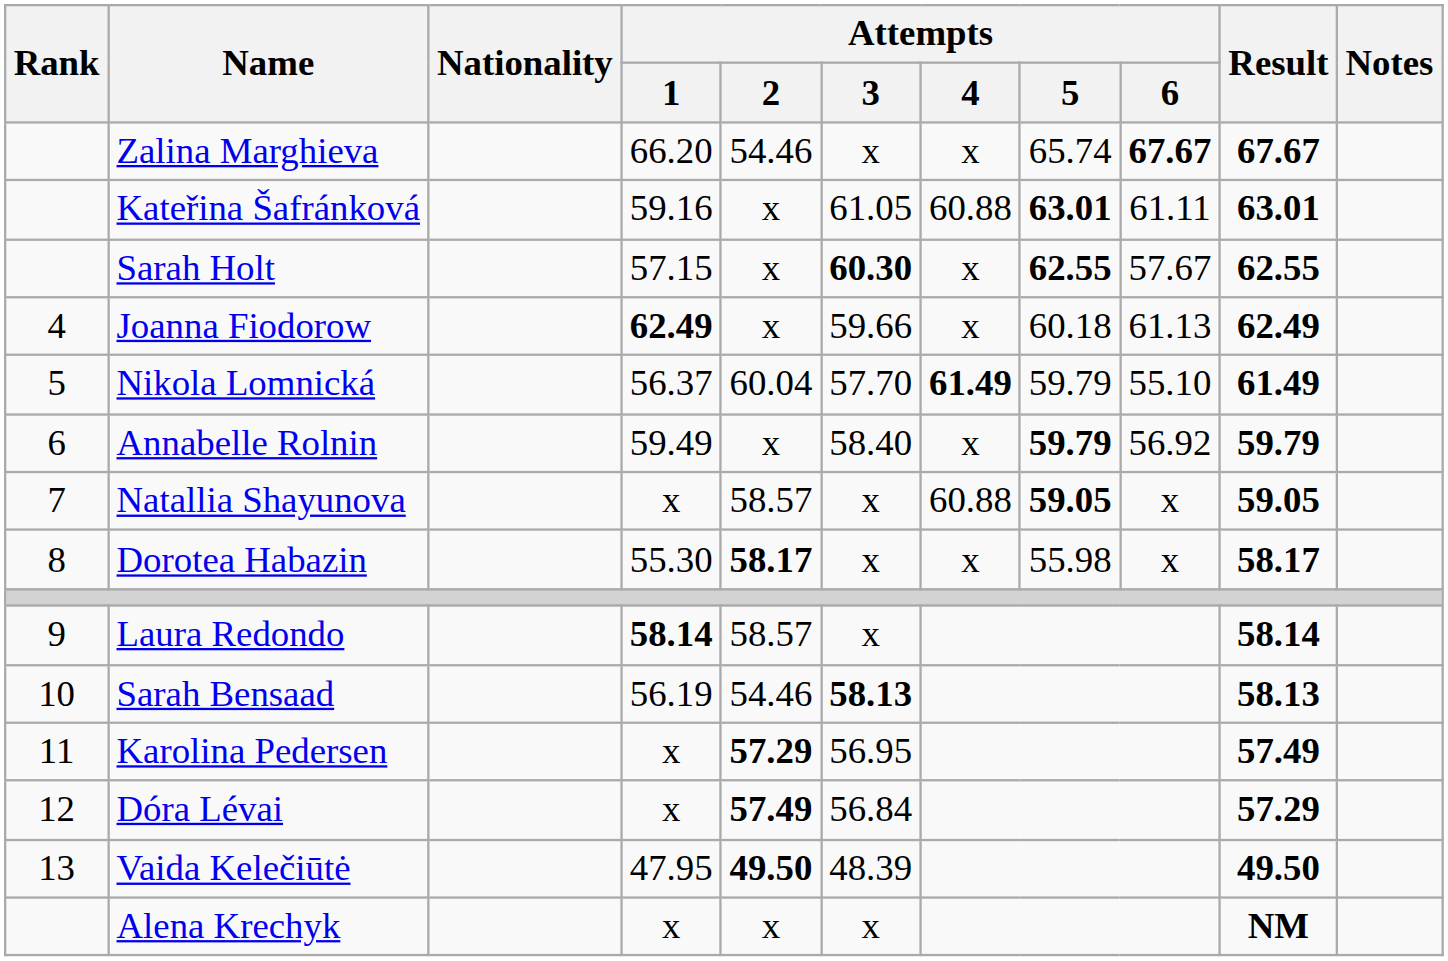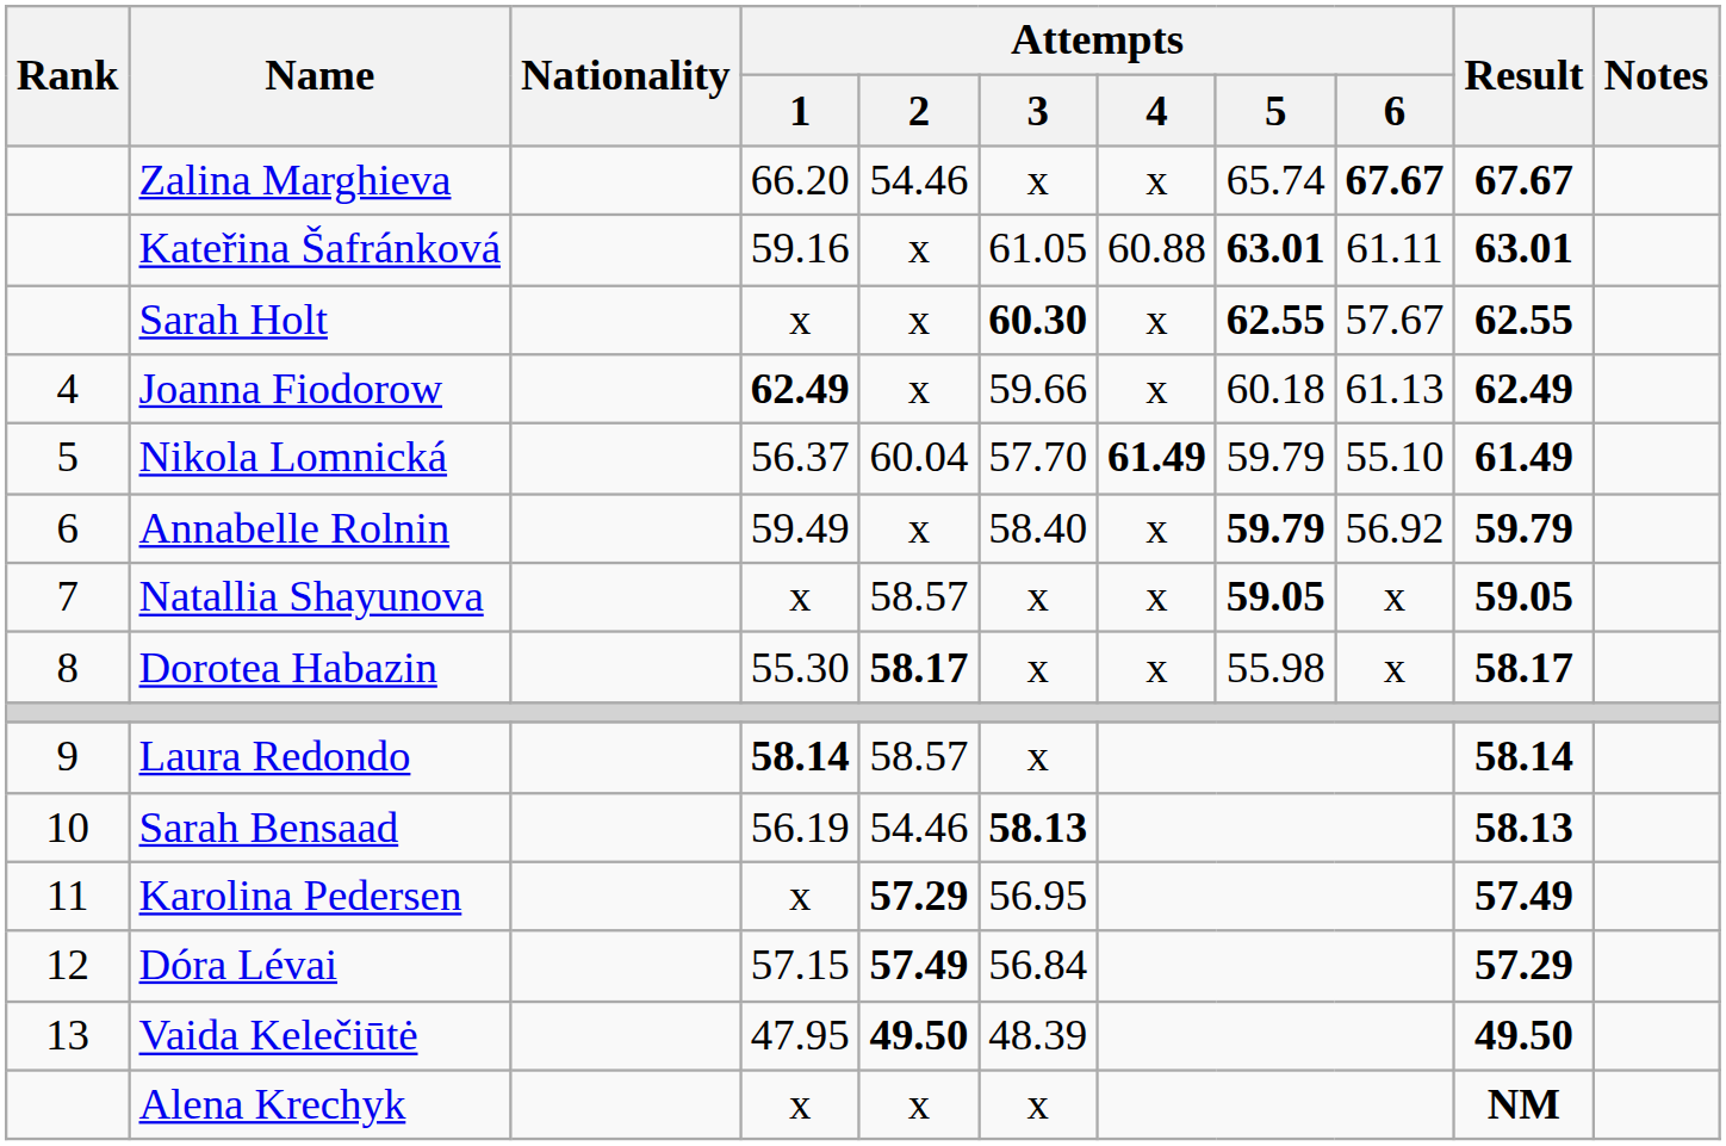 <table class="wikitable sortable" style="text-align:center">
 <tr>
 <th rowspan=2>Rank</th>
 <th rowspan=2>Name</th>
 <th rowspan=2>Nationality</th>
 <th colspan=6>Attempts</th>
 <th rowspan=2>Result</th>
 <th rowspan=2>Notes</th>
 </tr>
 <tr>
 <th>1</th>
 <th>2</th>
 <th>3</th>
 <th>4</th>
 <th>5</th>
 <th>6</th>
 </tr>
 <tr>
 <td></td>
 <td align=left><a href='#'>Zalina Marghieva</a></td>
 <td align=left></td>
 <td>66.20</td>
 <td>54.46</td>
 <td>x</td>
 <td>x</td>
 <td>65.74</td>
 <td><strong>67.67</strong></td>
 <td><strong>67.67</strong></td>
 <td></td>
 </tr>
 <tr>
 <td></td>
 <td align=left><a href='#'>Kateřina Šafránková</a></td>
 <td align=left></td>
 <td>59.16</td>
 <td>x</td>
 <td>61.05</td>
 <td>60.88</td>
 <td><strong>63.01</strong></td>
 <td>61.11</td>
 <td><strong>63.01</strong></td>
 <td></td>
 </tr>
 <tr>
 <td></td>
 <td align=left><a href='#'>Sarah Holt</a></td>
 <td align=left></td>
-<td>57.15</td>
+<td>x</td>
 <td>x</td>
 <td><strong>60.30</strong></td>
 <td>x</td>
 <td><strong>62.55</strong></td>
 <td>57.67</td>
 <td><strong>62.55</strong></td>
 <td></td>
 </tr>
 <tr>
 <td>4</td>
 <td align=left><a href='#'>Joanna Fiodorow</a></td>
 <td align=left></td>
 <td><strong>62.49</strong></td>
 <td>x</td>
 <td>59.66</td>
 <td>x</td>
 <td>60.18</td>
 <td>61.13</td>
 <td><strong>62.49</strong></td>
 <td></td>
 </tr>
 <tr>
 <td>5</td>
 <td align=left><a href='#'>Nikola Lomnická</a></td>
 <td align=left></td>
 <td>56.37</td>
 <td>60.04</td>
 <td>57.70</td>
 <td><strong>61.49</strong></td>
 <td>59.79</td>
 <td>55.10</td>
 <td><strong>61.49</strong></td>
 <td></td>
 </tr>
 <tr>
 <td>6</td>
 <td align=left><a href='#'>Annabelle Rolnin</a></td>
 <td align=left></td>
 <td>59.49</td>
 <td>x</td>
 <td>58.40</td>
 <td>x</td>
 <td><strong>59.79</strong></td>
 <td>56.92</td>
 <td><strong>59.79</strong></td>
 <td></td>
 </tr>
 <tr>
 <td>7</td>
 <td align=left><a href='#'>Natallia Shayunova</a></td>
 <td align=left></td>
 <td>x</td>
 <td>58.57</td>
 <td>x</td>
-<td>60.88</td>
+<td>x</td>
 <td><strong>59.05</strong></td>
 <td>x</td>
 <td><strong>59.05</strong></td>
 <td></td>
 </tr>
 <tr>
 <td>8</td>
 <td align=left><a href='#'>Dorotea Habazin</a></td>
 <td align=left></td>
 <td>55.30</td>
 <td><strong>58.17</strong></td>
 <td>x</td>
 <td>x</td>
 <td>55.98</td>
 <td>x</td>
 <td><strong>58.17</strong></td>
 <td></td>
 </tr>
 <tr>
 <td colspan=11 bgcolor=lightgray></td>
 </tr>
 <tr>
 <td>9</td>
 <td align=left><a href='#'>Laura Redondo</a></td>
 <td align=left></td>
 <td><strong>58.14</strong></td>
 <td>58.57</td>
 <td>x</td>
 <td colspan=3></td>
 <td><strong>58.14</strong></td>
 <td></td>
 </tr>
 <tr>
 <td>10</td>
 <td align=left><a href='#'>Sarah Bensaad</a></td>
 <td align=left></td>
 <td>56.19</td>
 <td>54.46</td>
 <td><strong>58.13</strong></td>
 <td colspan=3></td>
 <td><strong>58.13</strong></td>
 <td></td>
 </tr>
 <tr>
 <td>11</td>
 <td align=left><a href='#'>Karolina Pedersen</a></td>
 <td align=left></td>
 <td>x</td>
 <td><strong>57.29</strong></td>
 <td>56.95</td>
 <td colspan=3></td>
 <td><strong>57.49</strong></td>
 <td></td>
 </tr>
 <tr>
 <td>12</td>
 <td align=left><a href='#'>Dóra Lévai</a></td>
 <td align=left></td>
-<td>x</td>
+<td>57.15</td>
 <td><strong>57.49</strong></td>
 <td>56.84</td>
 <td colspan=3></td>
 <td><strong>57.29</strong></td>
 <td></td>
 </tr>
 <tr>
 <td>13</td>
 <td align=left><a href='#'>Vaida Kelečiūtė</a></td>
 <td align=left></td>
 <td>47.95</td>
 <td><strong>49.50</strong></td>
 <td>48.39</td>
 <td colspan=3></td>
 <td><strong>49.50</strong></td>
 <td></td>
 </tr>
 <tr>
 <td></td>
 <td align=left><a href='#'>Alena Krechyk</a></td>
 <td align=left></td>
 <td>x</td>
 <td>x</td>
 <td>x</td>
 <td colspan=3></td>
 <td><strong>NM</strong></td>
 <td></td>
 </tr>
 </table>
